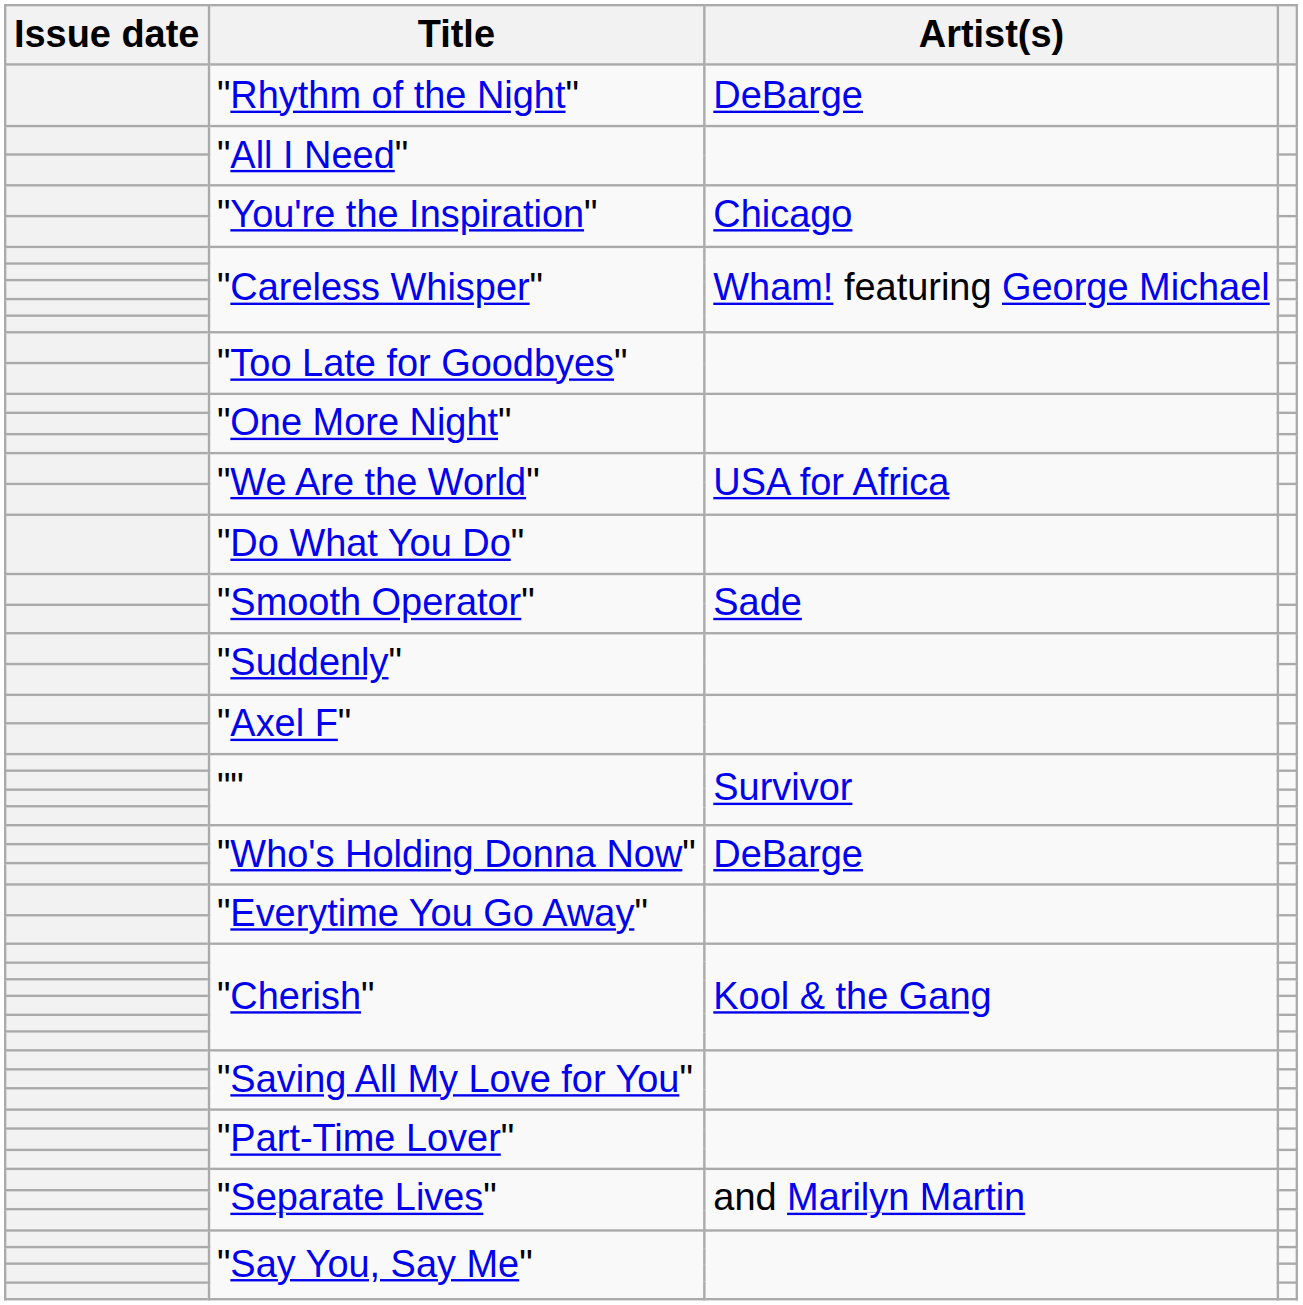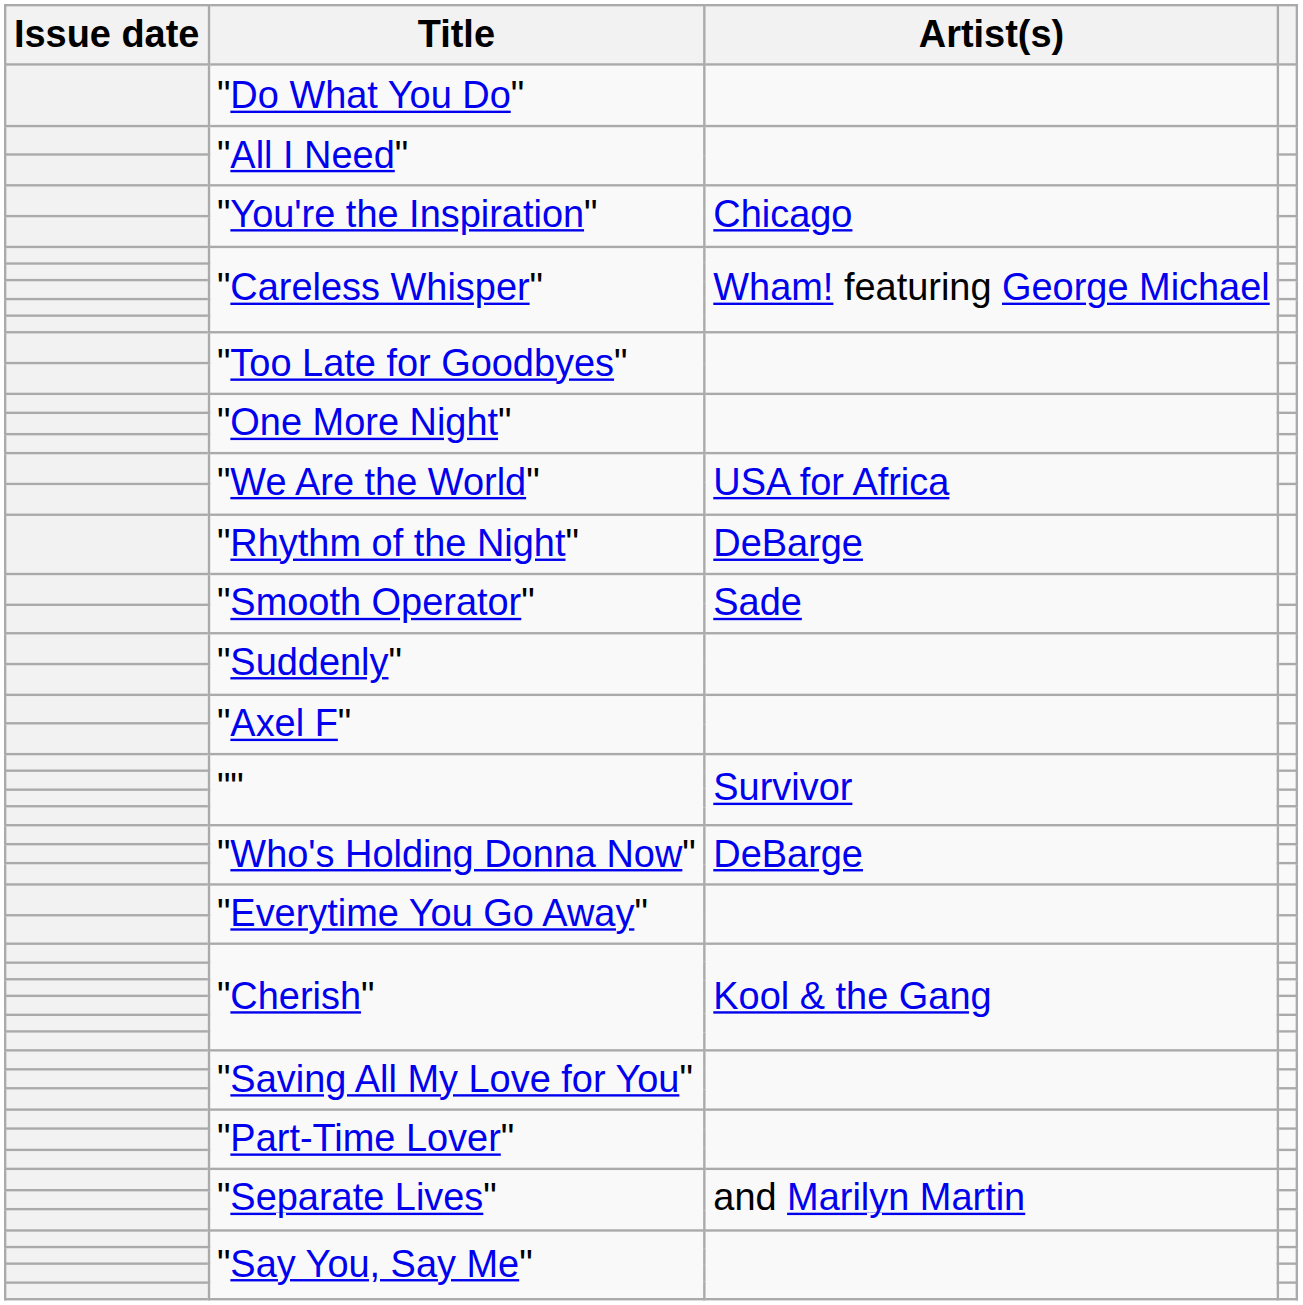 <table class="wikitable sortable plainrowheaders">
 <tr>
 <th scope=col>Issue date</th>
 <th scope=col>Title</th>
 <th scope=col>Artist(s)</th>
 <th scope=col class=unsortable></th>
 </tr>
 <tr>
 <th scope=row></th>
-<td>"<a href='#'>Rhythm of the Night</a>"</td>
-<td><a href='#'>DeBarge</a></td>
+<td>"<a href='#'>Do What You Do</a>"</td>
+<td></td>
 <td align=center></td>
 </tr>
 <tr>
 <th scope=row></th>
 <td rowspan="2">"<a href='#'>All I Need</a>"</td>
 <td rowspan="2"></td>
 <td align=center></td>
 </tr>
 <tr>
 <th scope=row></th>
 <td align=center></td>
 </tr>
 <tr>
 <th scope=row></th>
 <td rowspan="2">"<a href='#'>You're the Inspiration</a>"</td>
 <td rowspan="2"><a href='#'>Chicago</a></td>
 <td align=center></td>
 </tr>
 <tr>
 <th scope=row></th>
 <td align=center></td>
 </tr>
 <tr>
 <th scope=row></th>
 <td rowspan="5">"<a href='#'>Careless Whisper</a>"</td>
 <td rowspan="5"><a href='#'>Wham!</a> featuring <a href='#'>George Michael</a></td>
 <td align=center></td>
 </tr>
 <tr>
 <th scope=row></th>
 <td align=center></td>
 </tr>
 <tr>
 <th scope=row></th>
 <td align=center></td>
 </tr>
 <tr>
 <th scope=row></th>
 <td align=center></td>
 </tr>
 <tr>
 <th scope=row></th>
 <td align=center></td>
 </tr>
 <tr>
 <th scope=row></th>
 <td rowspan="2">"<a href='#'>Too Late for Goodbyes</a>"</td>
 <td rowspan="2"></td>
 <td align=center></td>
 </tr>
 <tr>
 <th scope=row></th>
 <td align=center></td>
 </tr>
 <tr>
 <th scope=row></th>
 <td rowspan="3">"<a href='#'>One More Night</a>"</td>
 <td rowspan="3"></td>
 <td align=center></td>
 </tr>
 <tr>
 <th scope=row></th>
 <td align=center></td>
 </tr>
 <tr>
 <th scope=row></th>
 <td align=center></td>
 </tr>
 <tr>
 <th scope=row></th>
 <td rowspan="2">"<a href='#'>We Are the World</a>"</td>
 <td rowspan="2"><a href='#'>USA for Africa</a></td>
 <td align=center></td>
 </tr>
 <tr>
 <th scope=row></th>
 <td align=center></td>
 </tr>
 <tr>
 <th scope=row></th>
-<td>"<a href='#'>Do What You Do</a>"</td>
-<td></td>
+<td>"<a href='#'>Rhythm of the Night</a>"</td>
+<td><a href='#'>DeBarge</a></td>
 <td align=center></td>
 </tr>
 <tr>
 <th scope=row></th>
 <td rowspan="2">"<a href='#'>Smooth Operator</a>"</td>
 <td rowspan="2"><a href='#'>Sade</a></td>
 <td align=center></td>
 </tr>
 <tr>
 <th scope=row></th>
 <td align=center></td>
 </tr>
 <tr>
 <th scope=row></th>
 <td rowspan="2">"<a href='#'>Suddenly</a>"</td>
 <td rowspan="2"></td>
 <td align=center></td>
 </tr>
 <tr>
 <th scope=row></th>
 <td align=center></td>
 </tr>
 <tr>
 <th scope=row></th>
 <td rowspan="2">"<a href='#'>Axel F</a>"</td>
 <td rowspan="2"></td>
 <td align=center></td>
 </tr>
 <tr>
 <th scope=row></th>
 <td align=center></td>
 </tr>
 <tr>
 <th scope=row></th>
 <td rowspan="4">""</td>
 <td rowspan="4"><a href='#'>Survivor</a></td>
 <td align=center></td>
 </tr>
 <tr>
 <th scope=row></th>
 <td align=center></td>
 </tr>
 <tr>
 <th scope=row></th>
 <td align=center></td>
 </tr>
 <tr>
 <th scope=row></th>
 <td align=center></td>
 </tr>
 <tr>
 <th scope=row></th>
 <td rowspan="3">"<a href='#'>Who's Holding Donna Now</a>"</td>
 <td rowspan="3"><a href='#'>DeBarge</a></td>
 <td align=center></td>
 </tr>
 <tr>
 <th scope=row></th>
 <td align=center></td>
 </tr>
 <tr>
 <th scope=row></th>
 <td align=center></td>
 </tr>
 <tr>
 <th scope=row></th>
 <td rowspan="2">"<a href='#'>Everytime You Go Away</a>"</td>
 <td rowspan="2"></td>
 <td align=center></td>
 </tr>
 <tr>
 <th scope=row></th>
 <td align=center></td>
 </tr>
 <tr>
 <th scope=row></th>
 <td rowspan="6">"<a href='#'>Cherish</a>"</td>
 <td rowspan="6"><a href='#'>Kool & the Gang</a></td>
 <td align=center></td>
 </tr>
 <tr>
 <th scope=row></th>
 <td align=center></td>
 </tr>
 <tr>
 <th scope=row></th>
 <td align=center></td>
 </tr>
 <tr>
 <th scope=row></th>
 <td align=center></td>
 </tr>
 <tr>
 <th scope=row></th>
 <td align=center></td>
 </tr>
 <tr>
 <th scope=row></th>
 <td align=center></td>
 </tr>
 <tr>
 <th scope=row></th>
 <td rowspan="3">"<a href='#'>Saving All My Love for You</a>"</td>
 <td rowspan="3"></td>
 <td align=center></td>
 </tr>
 <tr>
 <th scope=row></th>
 <td align=center></td>
 </tr>
 <tr>
 <th scope=row></th>
 <td align=center></td>
 </tr>
 <tr>
 <th scope=row></th>
 <td rowspan="3">"<a href='#'>Part-Time Lover</a>"</td>
 <td rowspan="3"></td>
 <td align=center></td>
 </tr>
 <tr>
 <th scope=row></th>
 <td align=center></td>
 </tr>
 <tr>
 <th scope=row></th>
 <td align=center></td>
 </tr>
 <tr>
 <th scope=row></th>
 <td rowspan="3">"<a href='#'>Separate Lives</a>"</td>
 <td rowspan="3"> and <a href='#'>Marilyn Martin</a></td>
 <td align=center></td>
 </tr>
 <tr>
 <th scope=row></th>
 <td align=center></td>
 </tr>
 <tr>
 <th scope=row></th>
 <td align=center></td>
 </tr>
 <tr>
 <th scope=row></th>
 <td rowspan="4">"<a href='#'>Say You, Say Me</a>"</td>
 <td rowspan="4"></td>
 <td align=center></td>
 </tr>
 <tr>
 <th scope=row></th>
 <td align=center></td>
 </tr>
 <tr>
 <th scope=row></th>
 <td align=center></td>
 </tr>
 <tr>
 <th scope=row></th>
 <td align=center></td>
 </tr>
 </table>
